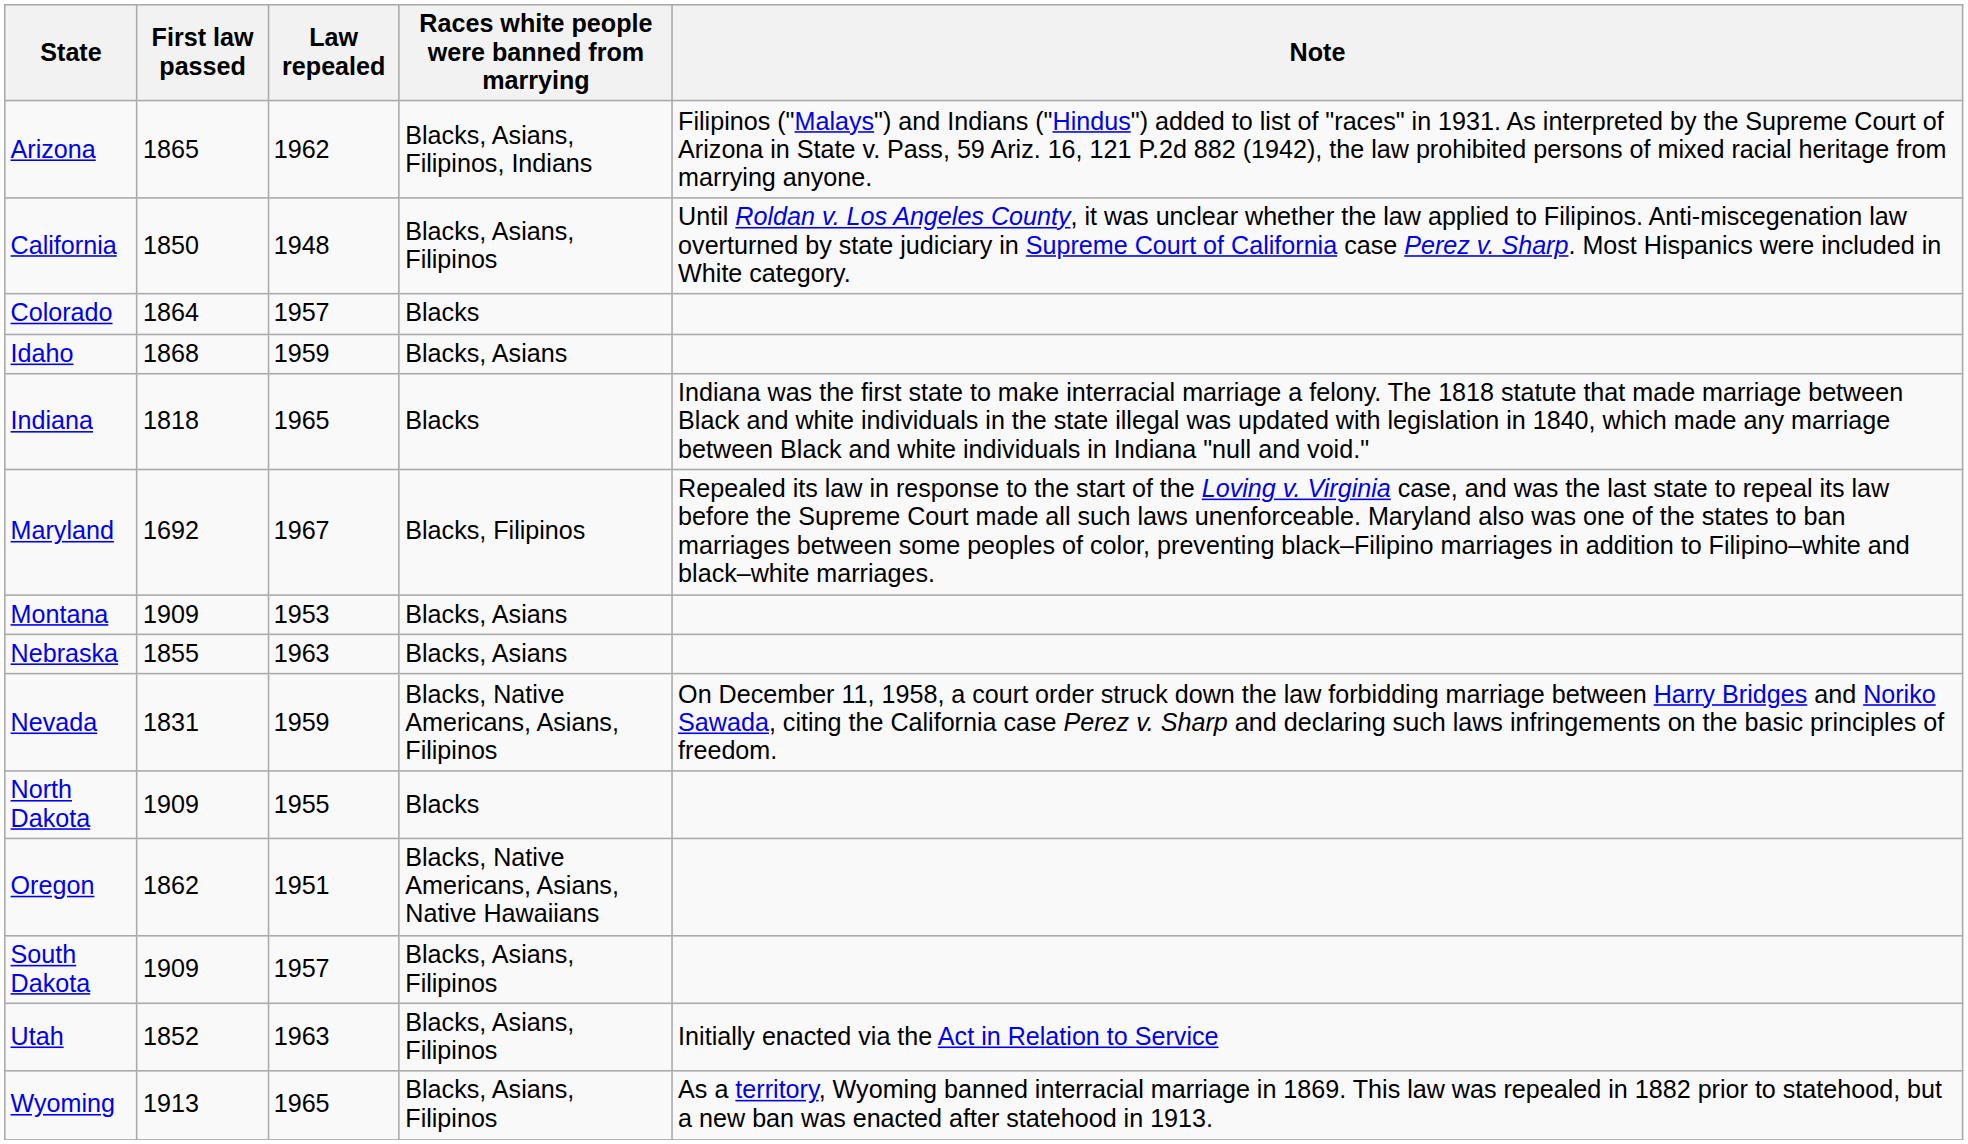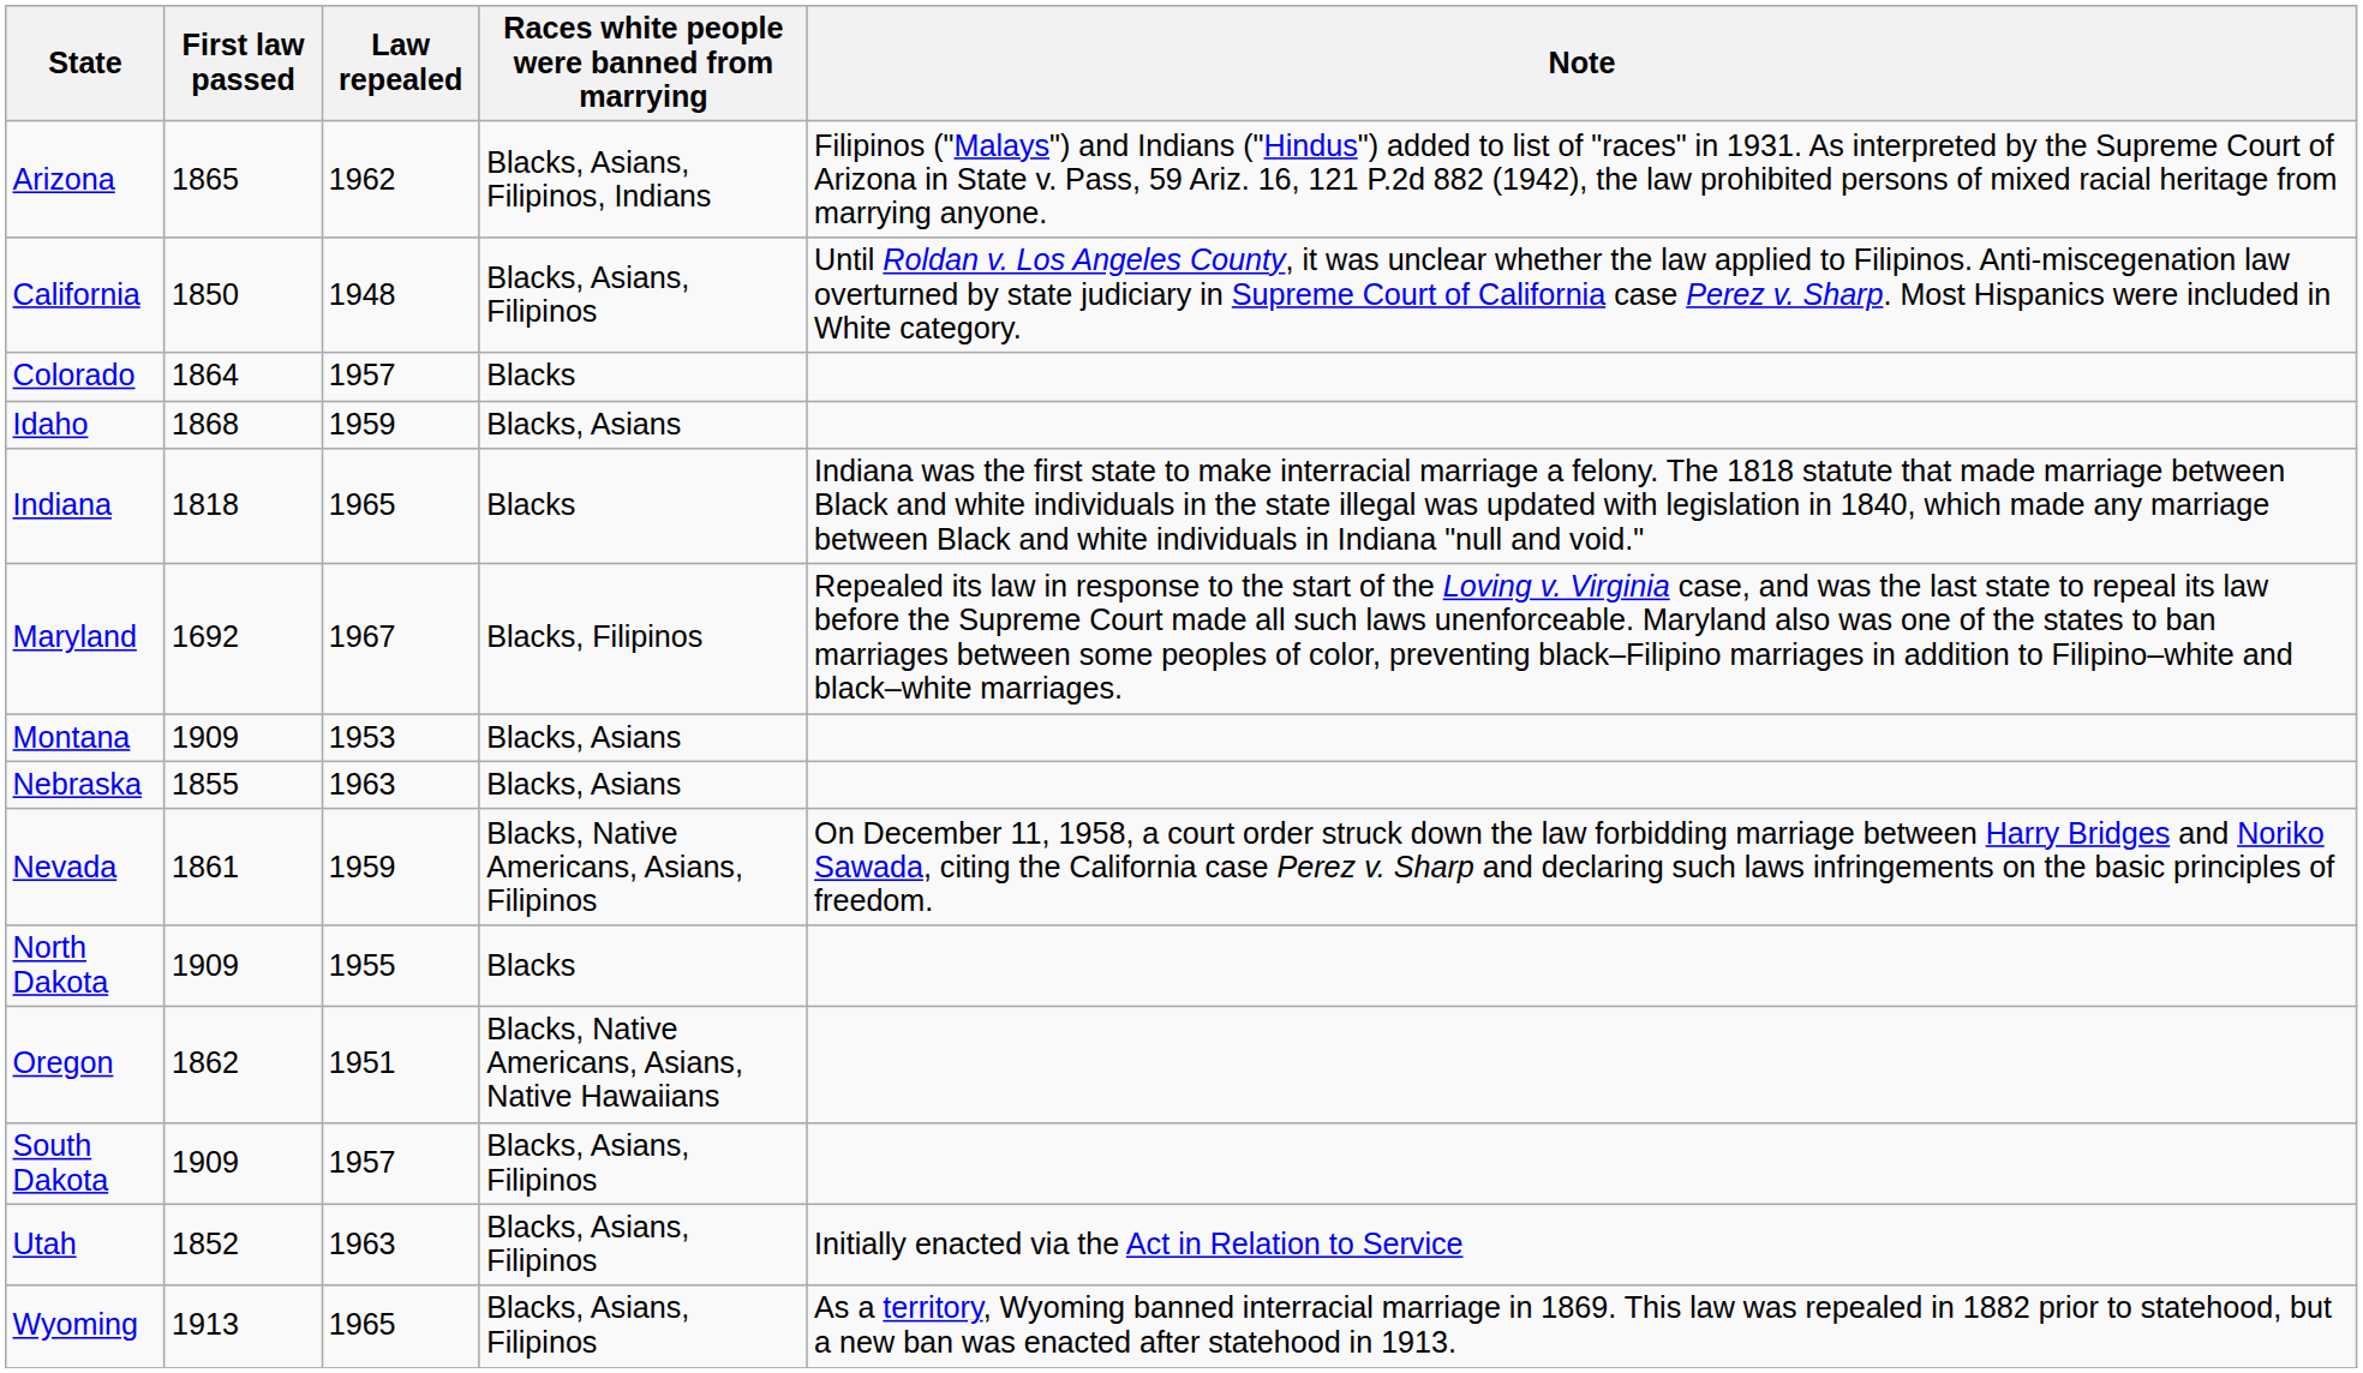 <table class="wikitable sortable">
 <tr>
 <th>State</th>
 <th>First law passed</th>
 <th>Law repealed</th>
 <th>Races white people were banned from marrying</th>
 <th>Note</th>
 </tr>
 <tr>
 <td><a href='#'>Arizona</a></td>
 <td>1865</td>
 <td>1962</td>
 <td>Blacks, Asians, Filipinos, Indians</td>
 <td>Filipinos ("<a href='#'>Malays</a>") and Indians ("<a href='#'>Hindus</a>") added to list of "races" in 1931. As interpreted by the Supreme Court of Arizona in State v. Pass, 59 Ariz. 16, 121 P.2d 882 (1942), the law prohibited persons of mixed racial heritage from marrying anyone.</td>
 </tr>
 <tr>
 <td><a href='#'>California</a></td>
 <td>1850</td>
 <td>1948</td>
 <td>Blacks, Asians, Filipinos</td>
 <td>Until <em><a href='#'>Roldan v. Los Angeles County</a></em>, it was unclear whether the law applied to Filipinos. Anti-miscegenation law overturned by state judiciary in <a href='#'>Supreme Court of California</a> case <em><a href='#'>Perez v. Sharp</a></em>. Most Hispanics were included in White category.</td>
 </tr>
 <tr>
 <td><a href='#'>Colorado</a></td>
 <td>1864</td>
 <td>1957</td>
 <td>Blacks</td>
 <td></td>
 </tr>
 <tr>
 <td><a href='#'>Idaho</a></td>
 <td>1868</td>
 <td>1959</td>
 <td>Blacks, Asians</td>
 <td></td>
 </tr>
 <tr>
 <td><a href='#'>Indiana</a></td>
 <td>1818</td>
 <td>1965</td>
 <td>Blacks</td>
 <td>Indiana was the first state to make interracial marriage a felony. The 1818 statute that made marriage between Black and white individuals in the state illegal was updated with legislation in 1840, which made any marriage between Black and white individuals in Indiana "null and void."</td>
 </tr>
 <tr>
 <td><a href='#'>Maryland</a></td>
 <td>1692</td>
 <td>1967</td>
 <td>Blacks, Filipinos</td>
 <td>Repealed its law in response to the start of the <em><a href='#'>Loving v. Virginia</a></em> case, and was the last state to repeal its law before the Supreme Court made all such laws unenforceable. Maryland also was one of the states to ban marriages between some peoples of color, preventing black–Filipino marriages in addition to Filipino–white and black–white marriages.</td>
 </tr>
 <tr>
 <td><a href='#'>Montana</a></td>
 <td>1909</td>
 <td>1953</td>
 <td>Blacks, Asians</td>
 <td></td>
 </tr>
 <tr>
 <td><a href='#'>Nebraska</a></td>
 <td>1855</td>
 <td>1963</td>
 <td>Blacks, Asians</td>
 <td></td>
 </tr>
 <tr>
 <td><a href='#'>Nevada</a></td>
-<td>1831</td>
+<td>1861</td>
 <td>1959</td>
 <td>Blacks, Native Americans, Asians, Filipinos</td>
 <td>On December 11, 1958, a court order struck down the law forbidding marriage between <a href='#'>Harry Bridges</a> and <a href='#'>Noriko Sawada</a>, citing the California case <em>Perez v. Sharp</em> and declaring such laws infringements on the basic principles of freedom.</td>
 </tr>
 <tr>
 <td><a href='#'>North Dakota</a></td>
 <td>1909</td>
 <td>1955</td>
 <td>Blacks</td>
 <td></td>
 </tr>
 <tr>
 <td><a href='#'>Oregon</a></td>
 <td>1862</td>
 <td>1951</td>
 <td>Blacks, Native Americans, Asians, Native Hawaiians</td>
 <td></td>
 </tr>
 <tr>
 <td><a href='#'>South Dakota</a></td>
 <td>1909</td>
 <td>1957</td>
 <td>Blacks, Asians, Filipinos</td>
 <td></td>
 </tr>
 <tr>
 <td><a href='#'>Utah</a></td>
 <td>1852</td>
 <td>1963</td>
 <td>Blacks, Asians, Filipinos</td>
 <td>Initially enacted via the <a href='#'>Act in Relation to Service</a></td>
 </tr>
 <tr>
 <td><a href='#'>Wyoming</a></td>
 <td>1913</td>
 <td>1965</td>
 <td>Blacks, Asians, Filipinos</td>
 <td The last state to start forbidding miscegenation>As a <a href='#'>territory</a>, Wyoming banned interracial marriage in 1869. This law was repealed in 1882 prior to statehood, but a new ban was enacted after statehood in 1913.</td>
 </tr>
 </table>
